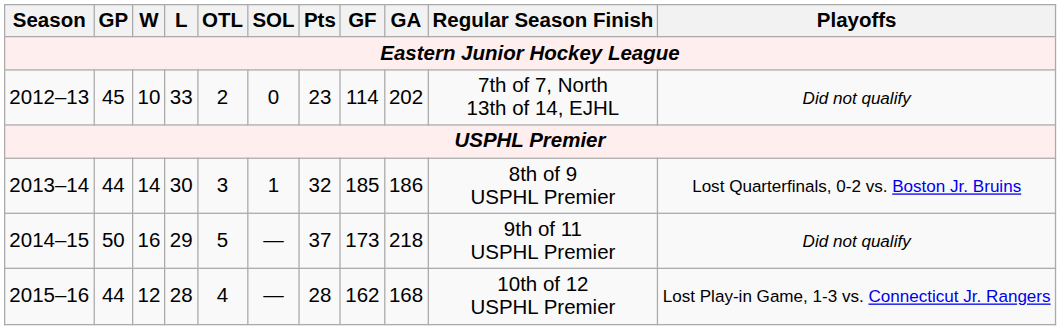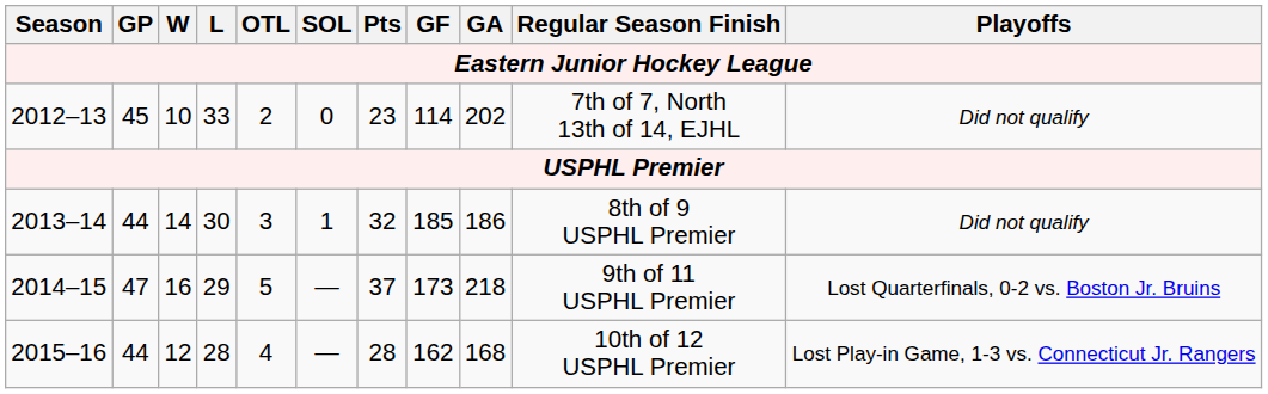 <table class="wikitable" style="text-align:center">
 <tr>
 <th>Season</th>
 <th>GP</th>
 <th>W</th>
 <th>L</th>
 <th>OTL</th>
 <th>SOL</th>
 <th>Pts</th>
 <th>GF</th>
 <th>GA</th>
 <th>Regular Season Finish</th>
 <th>Playoffs</th>
 </tr>
 <tr align="center"  bgcolor="#ffeeee">
 <td colspan="11"><strong><em>Eastern Junior Hockey League</em></strong></td>
 </tr>
 <tr>
 <td>2012–13</td>
 <td>45</td>
 <td>10</td>
 <td>33</td>
 <td>2</td>
 <td>0</td>
 <td>23</td>
 <td>114</td>
 <td>202</td>
 <td>7th of 7, North<br>13th of 14, EJHL</td>
 <td><small><em>Did not qualify</em></small></td>
 </tr>
 <tr align="center"  bgcolor="#ffeeee">
 <td colspan="11"><strong><em>USPHL Premier</em></strong></td>
 </tr>
 <tr>
 <td>2013–14</td>
 <td>44</td>
 <td>14</td>
 <td>30</td>
 <td>3</td>
 <td>1</td>
 <td>32</td>
 <td>185</td>
 <td>186</td>
 <td>8th of 9<br> USPHL Premier</td>
-<td><small>Lost Quarterfinals, 0-2 vs. <a href='#'>Boston Jr. Bruins</a></small></td>
+<td><small><em>Did not qualify</em></small></td>
 </tr>
 <tr>
 <td>2014–15</td>
-<td>50</td>
+<td>47</td>
 <td>16</td>
 <td>29</td>
 <td>5</td>
 <td>—</td>
 <td>37</td>
 <td>173</td>
 <td>218</td>
 <td>9th of 11<br> USPHL Premier</td>
-<td><small><em>Did not qualify</em></small></td>
+<td><small>Lost Quarterfinals, 0-2 vs. <a href='#'>Boston Jr. Bruins</a></small></td>
 </tr>
 <tr>
 <td>2015–16</td>
 <td>44</td>
 <td>12</td>
 <td>28</td>
 <td>4</td>
 <td>—</td>
 <td>28</td>
 <td>162</td>
 <td>168</td>
 <td>10th of 12<br> USPHL Premier</td>
 <td><small>Lost Play-in Game, 1-3 vs. <a href='#'>Connecticut Jr. Rangers</a></small></td>
 </tr>
 </table>
